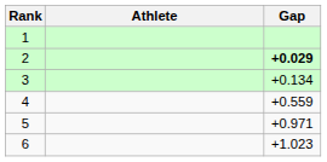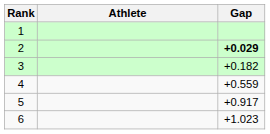 <table class=wikitable style="text-align:center">
 <tr>
 <th width=40>Rank</th>
 <th width=250>Athlete</th>
 <th width=60>Gap</th>
 </tr>
 <tr bgcolor="ccffcc">
 <td>1</td>
 <td align=left></td>
 <td></td>
 </tr>
 <tr bgcolor="ccffcc">
 <td>2</td>
 <td align=left></td>
 <td><strong>+0.029</strong></td>
 </tr>
 <tr bgcolor="ccffcc">
 <td>3</td>
 <td align=left></td>
-<td>+0.134</td>
+<td>+0.182</td>
 </tr>
 <tr>
 <td>4</td>
 <td align=left></td>
 <td>+0.559</td>
 </tr>
 <tr>
 <td>5</td>
 <td align=left></td>
-<td>+0.971</td>
+<td>+0.917</td>
 </tr>
 <tr>
 <td>6</td>
 <td align=left></td>
 <td>+1.023</td>
 </tr>
 </table>
